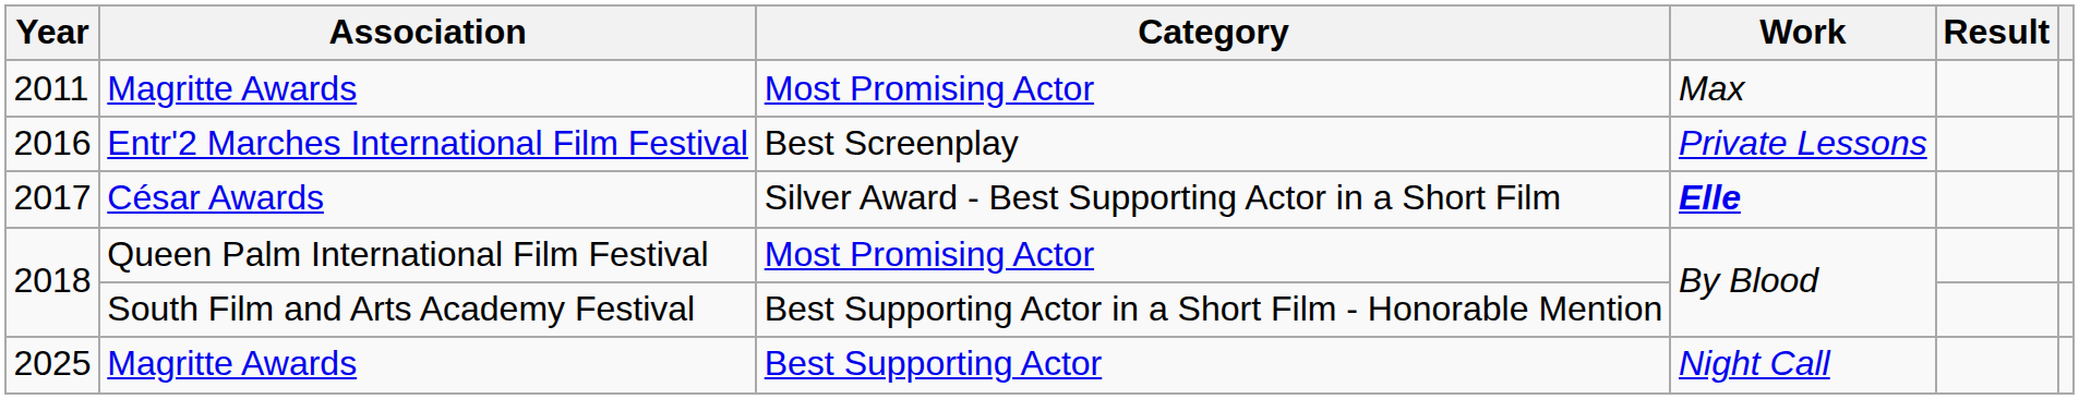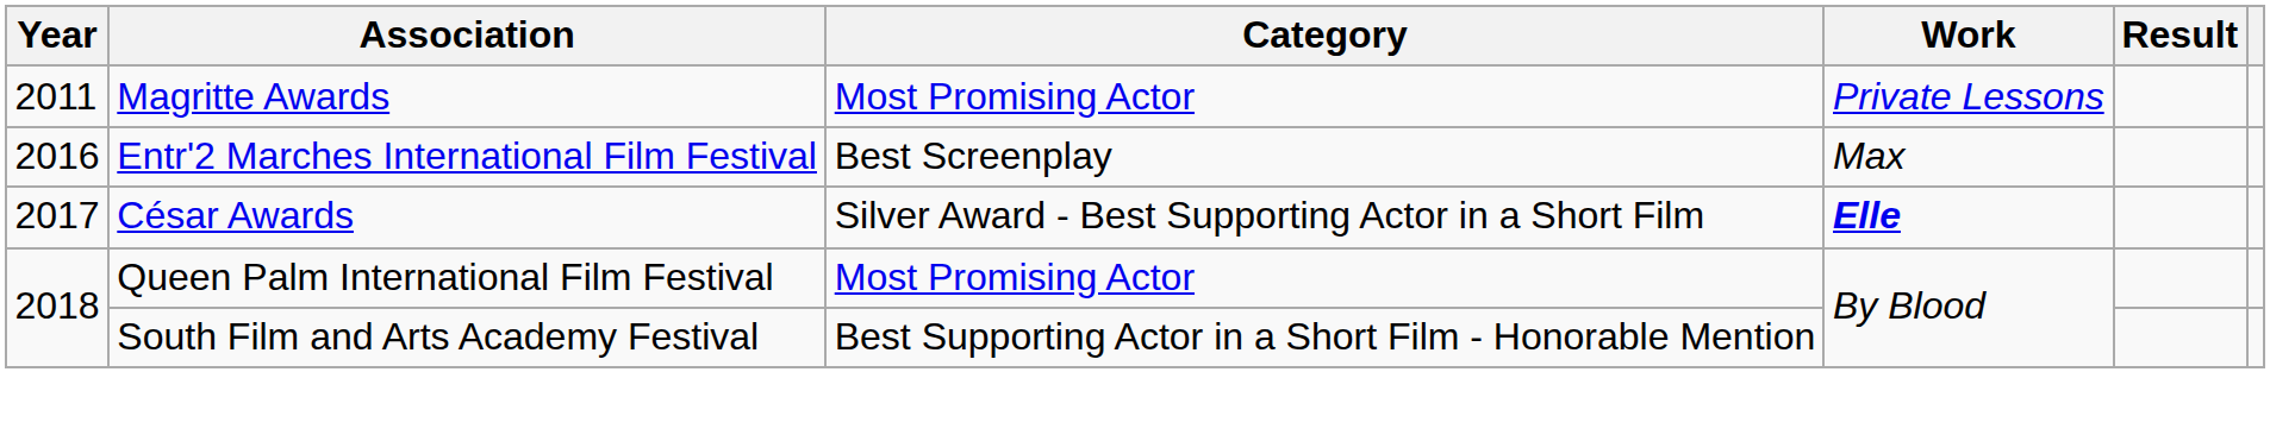 <table class="wikitable sortable">
 <tr>
 <th>Year</th>
 <th>Association</th>
 <th>Category</th>
 <th>Work</th>
 <th>Result</th>
 <th scope="col" class="unsortable"></th>
 </tr>
 <tr>
 <td>2011</td>
 <td><a href='#'>Magritte Awards</a></td>
 <td><a href='#'>Most Promising Actor</a></td>
-<td><em>Max</em></td>
+<td><em><a href='#'>Private Lessons</a></em></td>
 <td></td>
 <td></td>
 </tr>
 <tr>
 <td>2016</td>
 <td><a href='#'>Entr'2 Marches International Film Festival</a></td>
 <td>Best Screenplay</td>
-<td><em><a href='#'>Private Lessons</a></em></td>
+<td><em>Max</em></td>
 <td></td>
 <td></td>
 </tr>
 <tr>
 <td>2017</td>
 <td><a href='#'>César Awards</a></td>
 <td>Silver Award - Best Supporting Actor in a Short Film</td>
 <td><strong><em><a href='#'>Elle</a></em></strong></td>
 <td></td>
 <td></td>
 </tr>
 <tr>
 <td rowspan=2>2018</td>
 <td>Queen Palm International Film Festival</td>
 <td><a href='#'>Most Promising Actor</a></td>
 <td rowspan=2><em>By Blood</em></td>
 <td></td>
 <td></td>
 </tr>
 <tr>
 <td>South Film and Arts Academy Festival</td>
 <td>Best Supporting Actor in a Short Film - Honorable Mention</td>
 <td></td>
 <td></td>
 </tr>
 <tr>
-<td>2025</td>
-<td><a href='#'>Magritte Awards</a></td>
-<td><a href='#'>Best Supporting Actor</a></td>
-<td><em><a href='#'>Night Call</a></em></td>
-<td></td>
-<td></td>
-</tr>
-<tr>
 </tr>
 </table>
